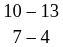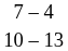 <table style="text-align:center">
 <tr>
 <th width=200></th>
 <th width=100></th>
 <th width=200></th>
 </tr>
 <tr>
+<td align=right><strong></strong></td>
+<td>7 – 4</td>
+<td align=left></td>
+</tr>
+<tr>
 <td align=right></td>
 <td>10 – 13</td>
 <td align=left><strong></strong></td>
 </tr>
-<tr>
-<td align=right><strong></strong></td>
-<td>7 – 4</td>
-<td align=left></td>
-</tr>
 </table>
